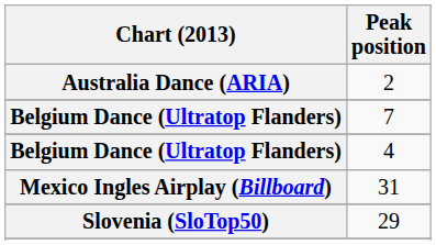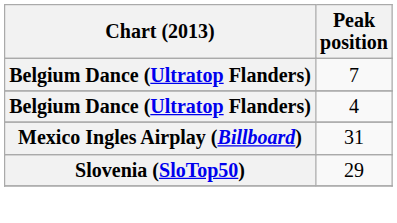 <table class="wikitable plainrowheaders sortable" style="text-align:center">
 <tr>
 <th scope="col">Chart (2013)</th>
 <th scope="col">Peak<br>position</th>
 </tr>
 <tr>
-</tr>
-<tr>
-<th scope="row">Australia Dance (<a href='#'>ARIA</a>)</th>
-<td style="text-align:center;">2</td>
 </tr>
 <tr>
 </tr>
 <tr>
 </tr>
 <tr>
 <th scope="row">Belgium Dance (<a href='#'>Ultratop</a> Flanders)</th>
 <td style="text-align:center;">7</td>
 </tr>
 <tr>
 </tr>
 <tr>
 <th scope="row">Belgium Dance (<a href='#'>Ultratop</a> Flanders)</th>
 <td style="text-align:center;">4</td>
 </tr>
 <tr>
 </tr>
 <tr>
 </tr>
 <tr>
 </tr>
 <tr>
 </tr>
 <tr>
 </tr>
 <tr>
 </tr>
 <tr>
 </tr>
 <tr>
 </tr>
 <tr>
 </tr>
 <tr>
 <th scope="row">Mexico Ingles Airplay (<em><a href='#'>Billboard</a></em>)</th>
 <td style="text-align:center;">31</td>
 </tr>
 <tr>
 </tr>
 <tr>
 </tr>
 <tr>
 </tr>
 <tr>
 </tr>
 <tr>
 </tr>
 <tr>
 </tr>
 <tr>
 <th scope="row">Slovenia (<a href='#'>SloTop50</a>)</th>
 <td align=center>29</td>
 </tr>
 <tr>
 </tr>
 <tr>
 </tr>
 <tr>
 </tr>
 <tr>
 </tr>
 <tr>
 </tr>
 <tr>
 </tr>
 <tr>
 </tr>
 <tr>
 </tr>
 <tr>
 </tr>
 </table>
